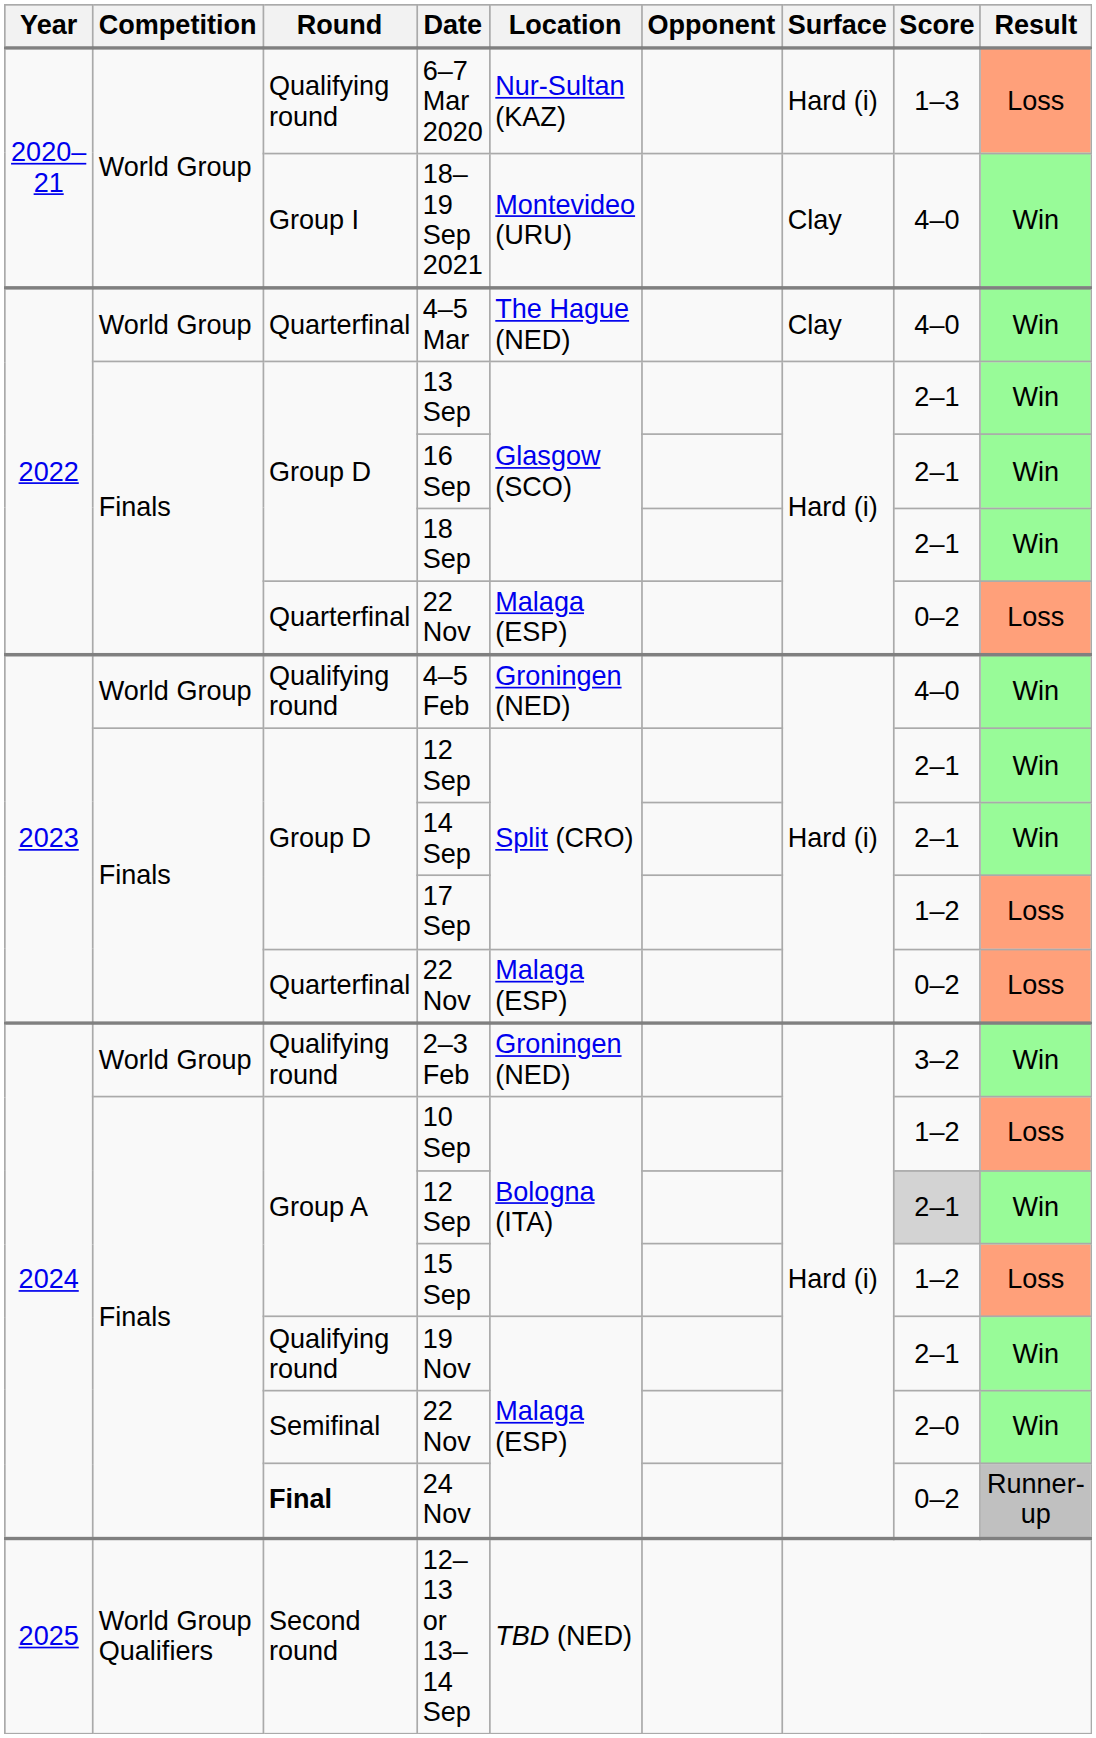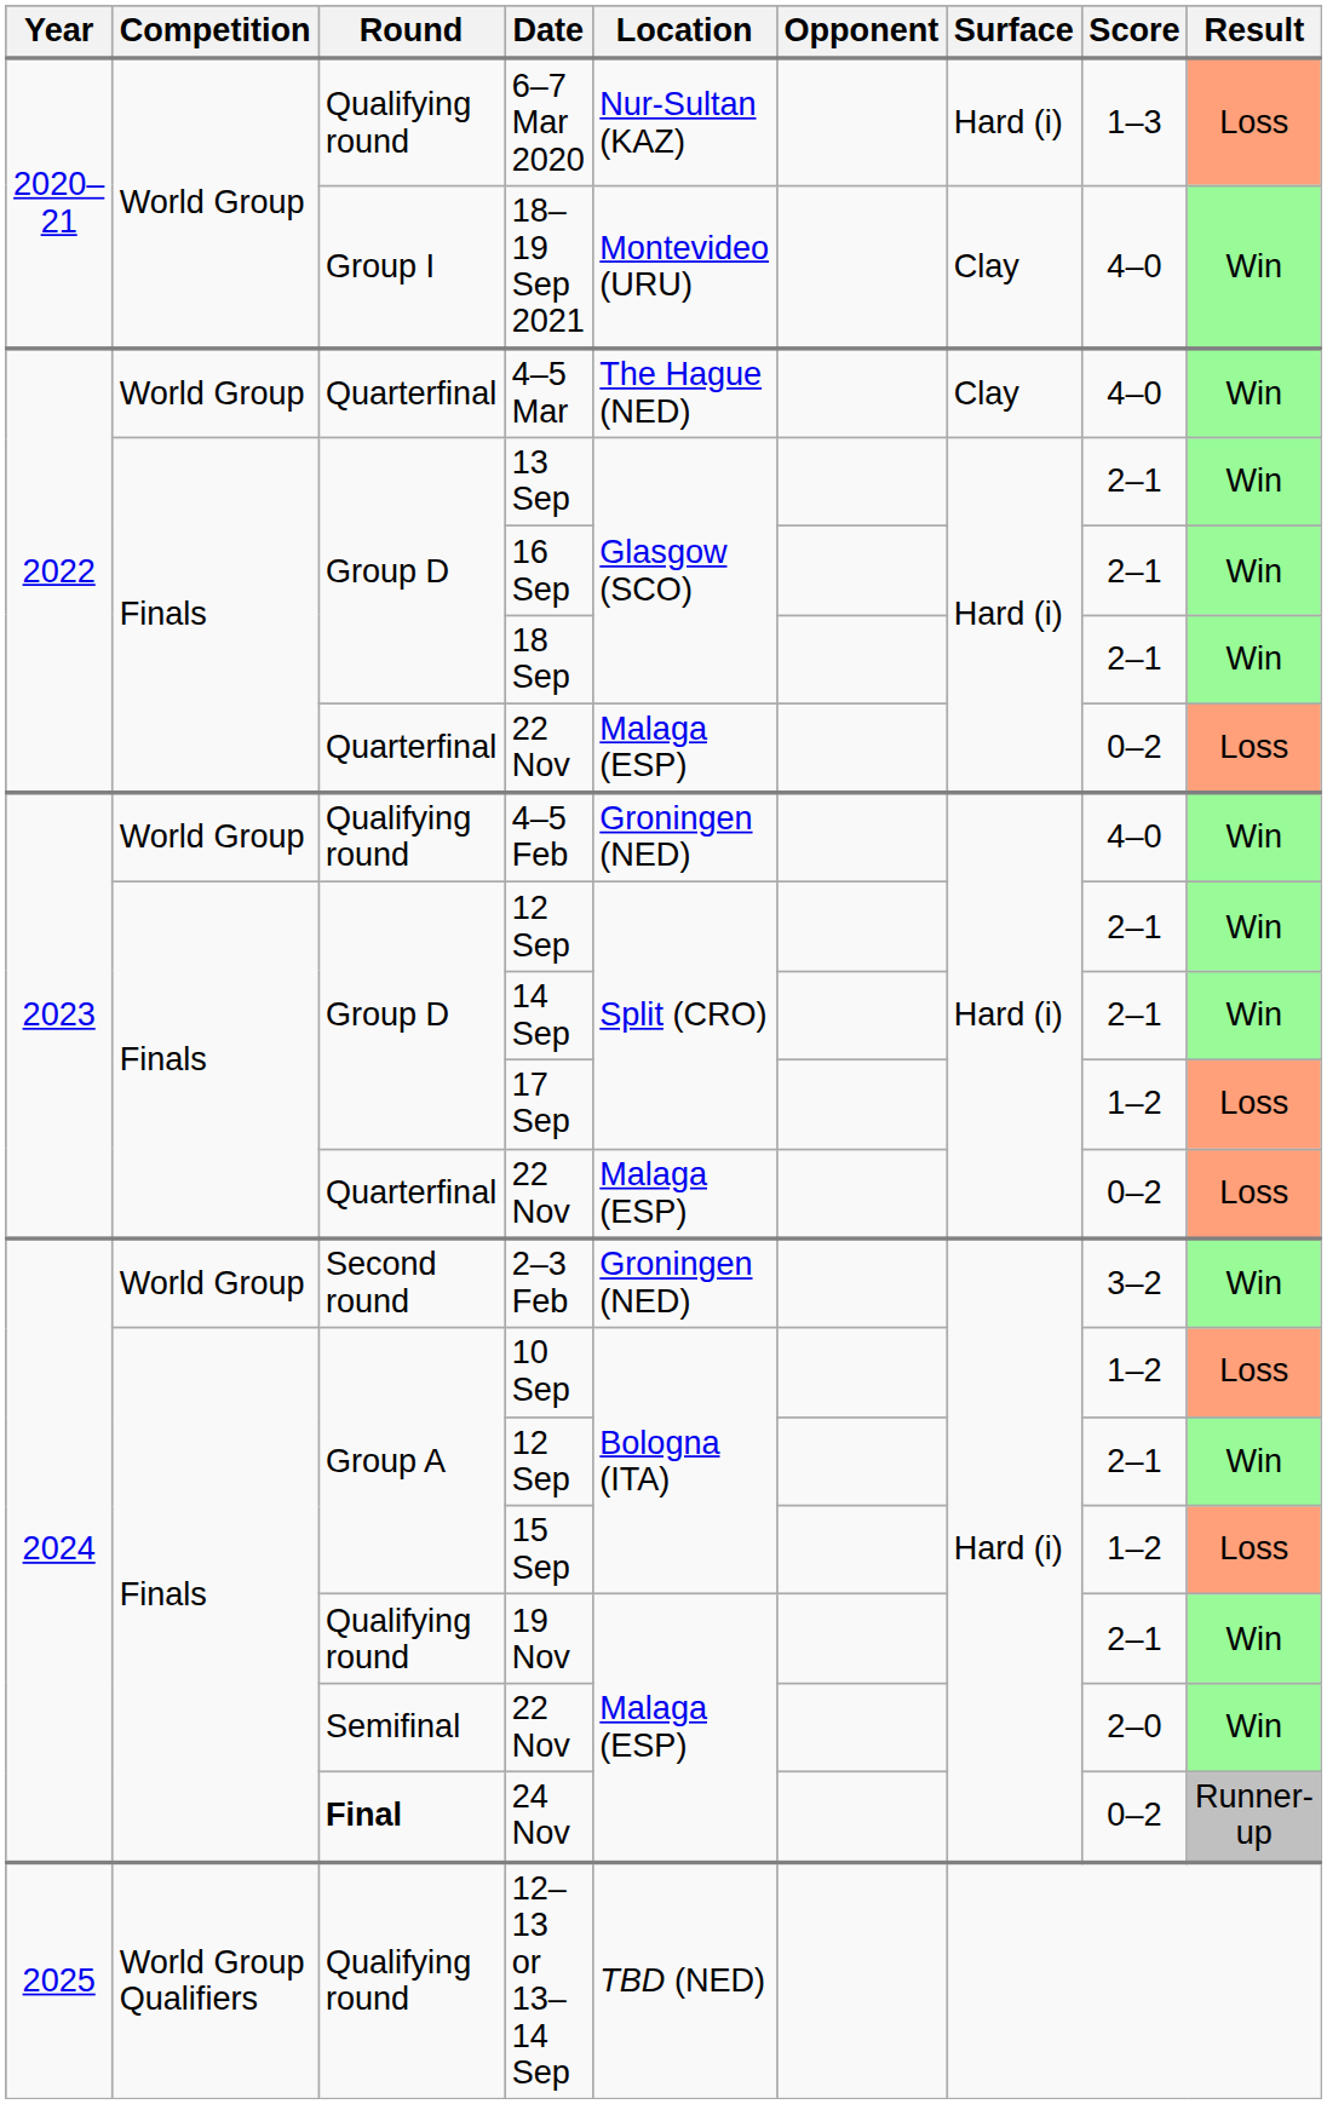 <table class="wikitable collapsible collapsed">
 <tr>
 <th width="50">Year</th>
 <th width="185">Competition</th>
 <th width="115">Round</th>
 <th width="100">Date</th>
 <th width="150">Location</th>
 <th width="175">Opponent</th>
 <th width="70">Surface</th>
 <th width="50">Score</th>
 <th width="70">Result</th>
 </tr>
 <tr style="border-top:2px solid gray;">
 <td align="center" rowspan="2"><a href='#'>2020–21</a></td>
 <td rowspan="2">World Group</td>
 <td>Qualifying round</td>
 <td>6–7 Mar 2020</td>
 <td><a href='#'>Nur-Sultan</a> (KAZ)</td>
 <td></td>
 <td>Hard (i)</td>
 <td align="center">1–3</td>
 <td align="center"  bgcolor="FFA07A">Loss</td>
 </tr>
 <tr>
 <td>Group I</td>
 <td>18–19 Sep 2021</td>
 <td><a href='#'>Montevideo</a> (URU)</td>
 <td></td>
 <td>Clay</td>
 <td align="center">4–0</td>
 <td align="center" bgcolor="#98FB98">Win</td>
 </tr>
 <tr>
 </tr>
 <tr style="border-top:2px solid gray;">
 <td align="center" rowspan="5"><a href='#'>2022</a></td>
 <td>World Group</td>
 <td>Quarterfinal</td>
 <td>4–5 Mar</td>
 <td><a href='#'>The Hague</a> (NED)</td>
 <td></td>
 <td>Clay</td>
 <td align="center">4–0</td>
 <td align="center" bgcolor="#98FB98">Win</td>
 </tr>
 <tr>
 <td rowspan="4">Finals</td>
 <td rowspan="3">Group D</td>
 <td>13 Sep</td>
 <td rowspan="3"><a href='#'>Glasgow</a> (SCO)</td>
 <td></td>
 <td rowspan="4">Hard (i)</td>
 <td align="center">2–1</td>
 <td align="center" bgcolor="#98FB98">Win</td>
 </tr>
 <tr>
 <td>16 Sep</td>
 <td></td>
 <td align="center">2–1</td>
 <td align="center" bgcolor="#98FB98">Win</td>
 </tr>
 <tr>
 <td>18 Sep</td>
 <td></td>
 <td align="center">2–1</td>
 <td align="center" bgcolor="#98FB98">Win</td>
 </tr>
 <tr>
 <td>Quarterfinal</td>
 <td>22 Nov</td>
 <td><a href='#'>Malaga</a> (ESP)</td>
 <td></td>
 <td align="center">0–2</td>
 <td align="center"  bgcolor="FFA07A">Loss</td>
 </tr>
 <tr>
 </tr>
 <tr style="border-top:2px solid gray;">
 <td align="center" rowspan="5"><a href='#'>2023</a></td>
 <td>World Group</td>
 <td>Qualifying round</td>
 <td>4–5 Feb</td>
 <td><a href='#'>Groningen</a> (NED)</td>
 <td></td>
 <td rowspan=5>Hard (i)</td>
 <td align="center">4–0</td>
 <td align="center" bgcolor="#98FB98">Win</td>
 </tr>
 <tr>
 <td rowspan="4">Finals</td>
 <td rowspan="3">Group D</td>
 <td>12 Sep</td>
 <td rowspan="3"><a href='#'>Split</a> (CRO)</td>
 <td></td>
 <td align="center">2–1</td>
 <td align="center" bgcolor="#98FB98">Win</td>
 </tr>
 <tr>
 <td>14 Sep</td>
 <td></td>
 <td align="center">2–1</td>
 <td align="center" bgcolor="#98FB98">Win</td>
 </tr>
 <tr>
 <td>17 Sep</td>
 <td></td>
 <td align="center">1–2</td>
 <td align="center"  bgcolor="FFA07A">Loss</td>
 </tr>
 <tr>
 <td>Quarterfinal</td>
 <td>22 Nov</td>
 <td rowspan="1"><a href='#'>Malaga</a> (ESP)</td>
 <td></td>
 <td align="center">0–2</td>
 <td align="center"  bgcolor="FFA07A">Loss</td>
 </tr>
 <tr style="border-top:2px solid gray;">
 <td align="center" rowspan="7"><a href='#'>2024</a></td>
 <td>World Group</td>
-<td>Qualifying round</td>
+<td>Second round</td>
 <td>2–3 Feb</td>
 <td><a href='#'>Groningen</a> (NED)</td>
 <td></td>
 <td rowspan=7>Hard (i)</td>
 <td align="center">3–2</td>
 <td align="center" bgcolor="#98FB98">Win</td>
 </tr>
 <tr>
 <td rowspan="6">Finals</td>
 <td rowspan="3">Group A</td>
 <td>10 Sep</td>
 <td rowspan="3"><a href='#'>Bologna</a> (ITA)</td>
 <td></td>
 <td align="center">1–2</td>
 <td align="center"  bgcolor="FFA07A">Loss</td>
 </tr>
 <tr>
 <td>12 Sep</td>
 <td></td>
-<td align="center" style="background: lightgrey;">2–1</td>
+<td align="center">2–1</td>
 <td align="center" bgcolor="#98FB98">Win</td>
 </tr>
 <tr>
 <td>15 Sep</td>
 <td></td>
 <td align="center">1–2</td>
 <td align="center"  bgcolor="FFA07A">Loss</td>
 </tr>
 <tr>
 <td>Qualifying round</td>
 <td>19 Nov</td>
 <td rowspan="3"><a href='#'>Malaga</a> (ESP)</td>
 <td></td>
 <td align="center">2–1</td>
 <td align="center" bgcolor="#98FB98">Win</td>
 </tr>
 <tr>
 <td>Semifinal</td>
 <td>22 Nov</td>
 <td></td>
 <td align="center">2–0</td>
 <td align="center" bgcolor="#98FB98">Win</td>
 </tr>
 <tr>
 <td><strong>Final</strong></td>
 <td>24 Nov</td>
 <td></td>
 <td align="center">0–2</td>
 <td align="center" bgcolor=silver>Runner-up</td>
 </tr>
 <tr style="border-top:2px solid gray;">
 <td align="center" rowspan="1"><a href='#'>2025</a></td>
 <td>World Group Qualifiers</td>
-<td>Second round</td>
+<td>Qualifying round</td>
 <td>12–13 or 13–14 Sep</td>
 <td><em>TBD</em> (NED)</td>
 <td></td>
 </tr>
 </table>
